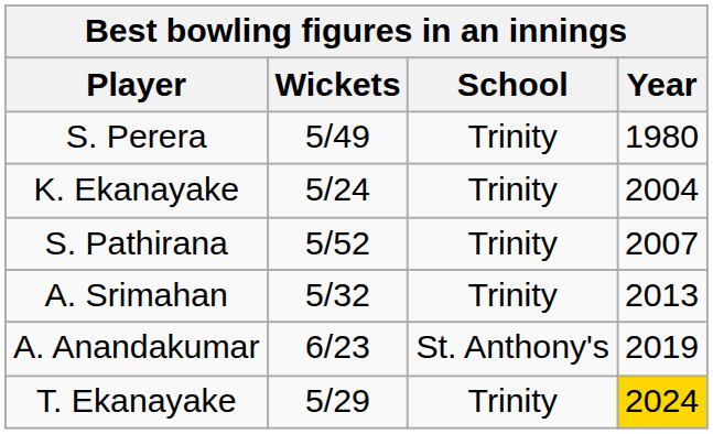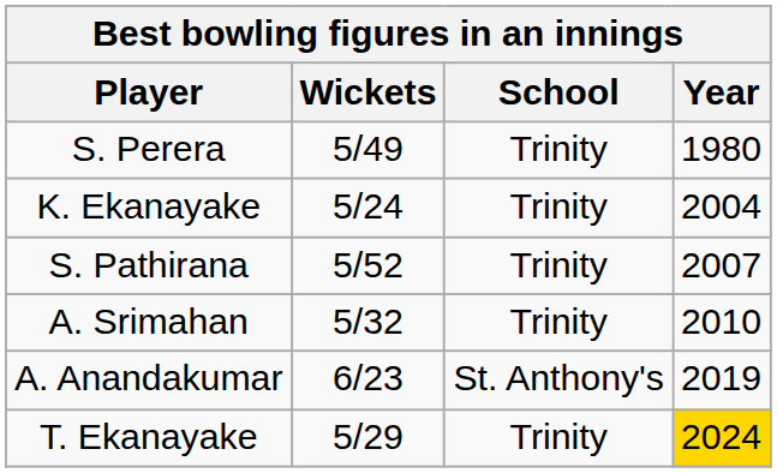 <table class="wikitable sortable sticky-header-multi mw-collapsible" style="font-size:100%; text-align:center">
 <tr>
 <th colspan="4">Best bowling figures in an innings</th>
 </tr>
 <tr>
 <th class="unsortable">Player</th>
 <th>Wickets</th>
 <th>School</th>
 <th>Year</th>
 </tr>
 <tr>
 <td align="center">S. Perera</td>
 <td align="center">5/49</td>
 <td align="center">Trinity</td>
 <td align="center">1980</td>
 </tr>
 <tr>
 <td align="center">K. Ekanayake</td>
 <td align="center">5/24</td>
 <td align="center">Trinity</td>
 <td align="center">2004</td>
 </tr>
 <tr>
 <td align="center">S. Pathirana</td>
 <td align="center">5/52</td>
 <td align="center">Trinity</td>
 <td align="center">2007</td>
 </tr>
 <tr>
 <td align="center">A. Srimahan</td>
 <td align="center">5/32</td>
 <td align="center">Trinity</td>
-<td align="center">2013</td>
+<td align="center">2010</td>
 </tr>
 <tr>
 <td align="center">A. Anandakumar</td>
 <td align="center">6/23</td>
 <td align="center">St. Anthony's</td>
 <td align="center">2019</td>
 </tr>
 <tr>
 <td align="center">T. Ekanayake</td>
 <td align="center">5/29</td>
 <td align="center">Trinity</td>
 <td align="center" style="background: gold;">2024</td>
 </tr>
 </table>
